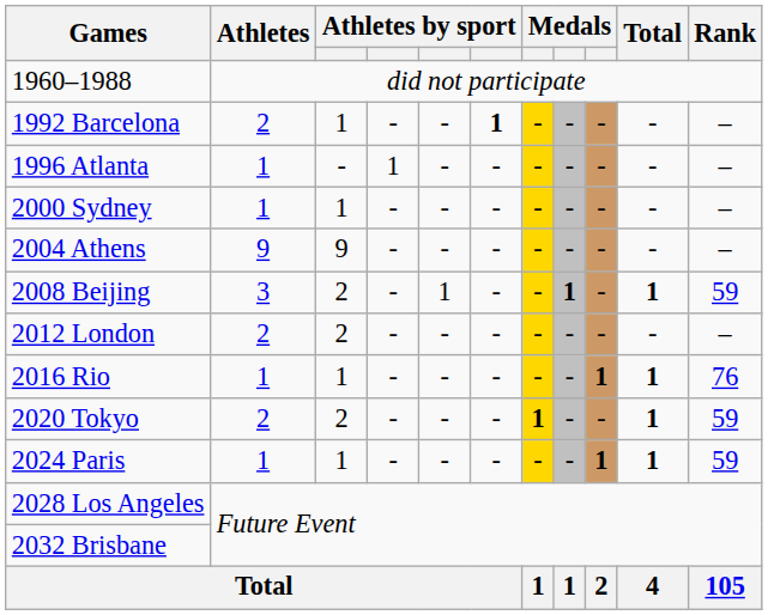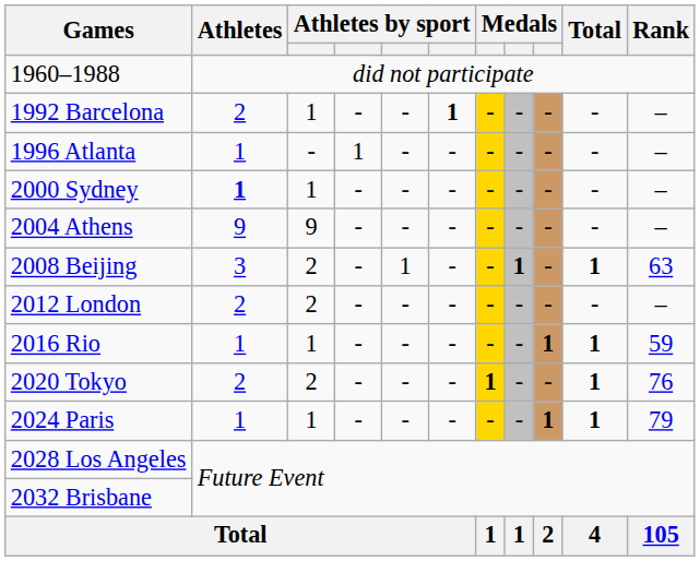 <table class=wikitable>
 <tr>
 <th rowspan=2>Games</th>
 <th rowspan=2>Athletes</th>
 <th colspan=4>Athletes by sport</th>
 <th colspan=3>Medals</th>
 <th rowspan=2>Total</th>
 <th rowspan=2>Rank</th>
 </tr>
 <tr>
 <th></th>
 <th></th>
 <th></th>
 <th></th>
 <th></th>
 <th></th>
 <th></th>
 </tr>
 <tr align=center>
 <td align=left>1960–1988</td>
 <td colspan=10><em>did not participate</em></td>
 </tr>
 <tr align=center>
 <td align=left> <a href='#'>1992 Barcelona</a></td>
 <td><a href='#'>2</a></td>
 <td>1</td>
 <td>-</td>
 <td>-</td>
 <td><strong>1</strong></td>
 <td style="background: gold;">-</td>
 <td style="background: silver;">-</td>
 <td style="background:#c96;">-</td>
 <td>-</td>
 <td>–</td>
 </tr>
 <tr align=center>
 <td align=left> <a href='#'>1996 Atlanta</a></td>
 <td><a href='#'>1</a></td>
 <td>-</td>
 <td>1</td>
 <td>-</td>
 <td>-</td>
 <td style="background: gold;">-</td>
 <td style="background: silver;">-</td>
 <td style="background:#c96;">-</td>
 <td>-</td>
 <td>–</td>
 </tr>
 <tr align=center>
 <td align=left> <a href='#'>2000 Sydney</a></td>
-<td><a href='#'>1</a></td>
+<td><strong><a href='#'>1</a></strong></td>
 <td>1</td>
 <td>-</td>
 <td>-</td>
 <td>-</td>
 <td style="background: gold;">-</td>
 <td style="background: silver;">-</td>
 <td style="background:#c96;">-</td>
 <td>-</td>
 <td>–</td>
 </tr>
 <tr align=center>
 <td align=left> <a href='#'>2004 Athens</a></td>
 <td><a href='#'>9</a></td>
 <td>9</td>
 <td>-</td>
 <td>-</td>
 <td>-</td>
 <td style="background: gold;">-</td>
 <td style="background: silver;">-</td>
 <td style="background:#c96;">-</td>
 <td>-</td>
 <td>–</td>
 </tr>
 <tr align=center>
 <td align=left> <a href='#'>2008 Beijing</a></td>
 <td><a href='#'>3</a></td>
 <td>2</td>
 <td>-</td>
 <td>1</td>
 <td>-</td>
 <td style="background: gold;">-</td>
 <td style="background: silver;"><strong>1</strong></td>
 <td style="background:#c96;">-</td>
 <td><strong>1</strong></td>
-<td><a href='#'>59</a></td>
+<td><a href='#'>63</a></td>
 </tr>
 <tr align=center>
 <td align=left> <a href='#'>2012 London</a></td>
 <td><a href='#'>2</a></td>
 <td>2</td>
 <td>-</td>
 <td>-</td>
 <td>-</td>
 <td style="background: gold;">-</td>
 <td style="background: silver;">-</td>
 <td style="background:#c96;">-</td>
 <td>-</td>
 <td>–</td>
 </tr>
 <tr align=center>
 <td align=left> <a href='#'>2016 Rio</a></td>
 <td><a href='#'>1</a></td>
 <td>1</td>
 <td>-</td>
 <td>-</td>
 <td>-</td>
 <td style="background: gold;">-</td>
 <td style="background: silver;">-</td>
 <td style="background:#c96;"><strong>1</strong></td>
 <td><strong>1</strong></td>
-<td><a href='#'>76</a></td>
+<td><a href='#'>59</a></td>
 </tr>
 <tr align=center>
 <td align=left> <a href='#'>2020 Tokyo</a></td>
 <td><a href='#'>2</a></td>
 <td>2</td>
 <td>-</td>
 <td>-</td>
 <td>-</td>
 <td style="background: gold;"><strong>1</strong></td>
 <td style="background: silver;">-</td>
 <td style="background:#c96;">-</td>
 <td><strong>1</strong></td>
-<td><a href='#'>59</a></td>
+<td><a href='#'>76</a></td>
 </tr>
 <tr align=center>
 <td align=left> <a href='#'>2024 Paris</a></td>
 <td><a href='#'>1</a></td>
 <td>1</td>
 <td>-</td>
 <td>-</td>
 <td>-</td>
 <td style="background: gold;">-</td>
 <td style="background: silver;">-</td>
 <td style="background:#c96;"><strong>1</strong></td>
 <td><strong>1</strong></td>
-<td><a href='#'>59</a></td>
+<td><a href='#'>79</a></td>
 </tr>
 <tr>
 <td align=left> <a href='#'>2028 Los Angeles</a></td>
 <td colspan=18; rowspan=2><em>Future Event</em></td>
 </tr>
 <tr>
 <td align=left> <a href='#'>2032 Brisbane</a></td>
 </tr>
 <tr>
 <th colspan=6>Total</th>
 <th>1</th>
 <th>1</th>
 <th>2</th>
 <th>4</th>
 <th><a href='#'>105</a></th>
 </tr>
 </table>
